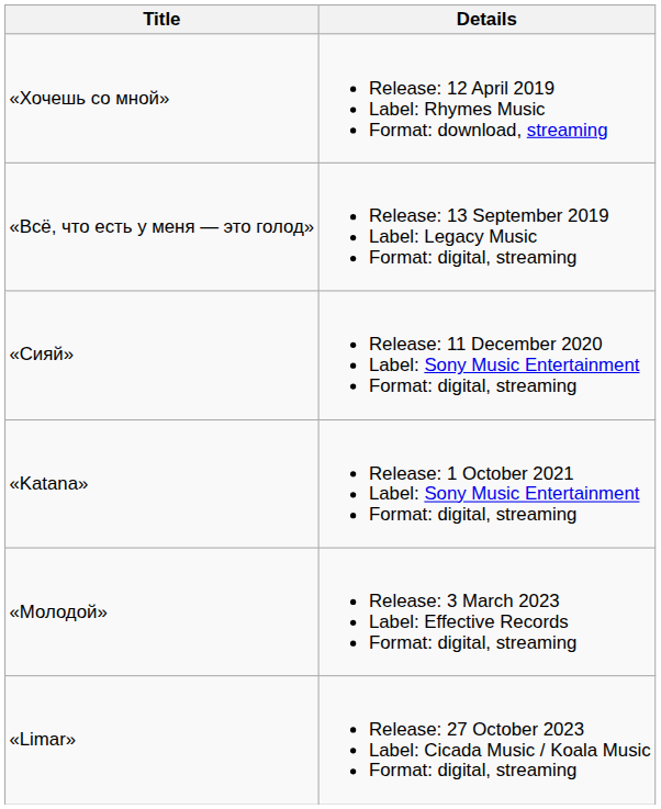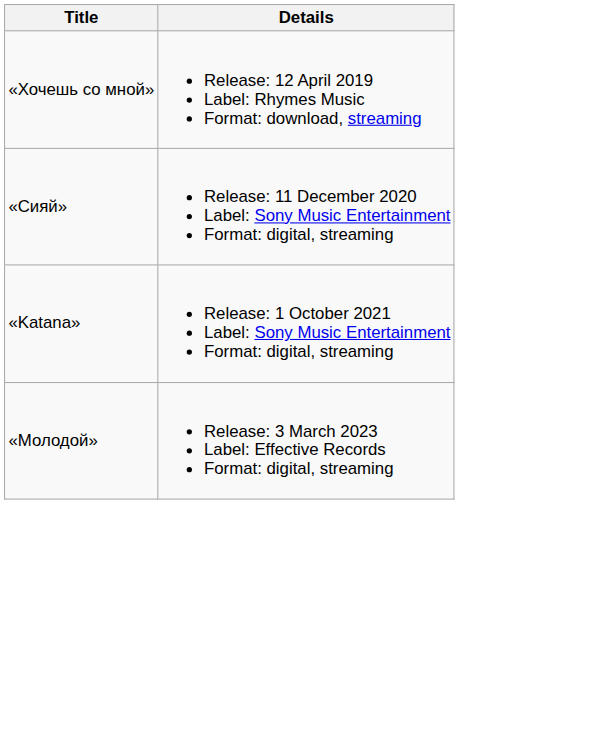 <table class="wikitable">
 <tr>
 <th>Title</th>
 <th>Details</th>
 </tr>
 <tr>
 <td>«Хочешь со мной»</td>
 <td><br><ul><li>Release: 12 April 2019</li><li>Label: Rhymes Music</li><li>Format: download, <a href='#'>streaming</a></li></ul></td>
-</tr>
-<tr>
-<td align="center">«Всё, что есть у меня — это голод»</td>
-<td><br><ul><li>Release: 13 September 2019</li><li>Label: Legacy Music</li><li>Format: digital, streaming</li></ul></td>
 </tr>
 <tr>
 <td>«Сияй»</td>
 <td><br><ul><li>Release: 11 December 2020</li><li>Label: <a href='#'>Sony Music Entertainment</a></li><li>Format: digital, streaming</li></ul></td>
 </tr>
 <tr>
 <td>«Katana»</td>
 <td><br><ul><li>Release: 1 October 2021</li><li>Label: <a href='#'>Sony Music Entertainment</a></li><li>Format: digital, streaming</li></ul></td>
 </tr>
 <tr>
 <td>«Молодой»</td>
 <td><br><ul><li>Release: 3 March 2023</li><li>Label: Effective Records</li><li>Format: digital, streaming</li></ul></td>
 </tr>
-<tr>
-<td>«Limar»</td>
-<td><br><ul><li>Release: 27 October 2023</li><li>Label: Cicada Music / Koala Music</li><li>Format: digital, streaming</li></ul></td>
-</tr>
 </table>
